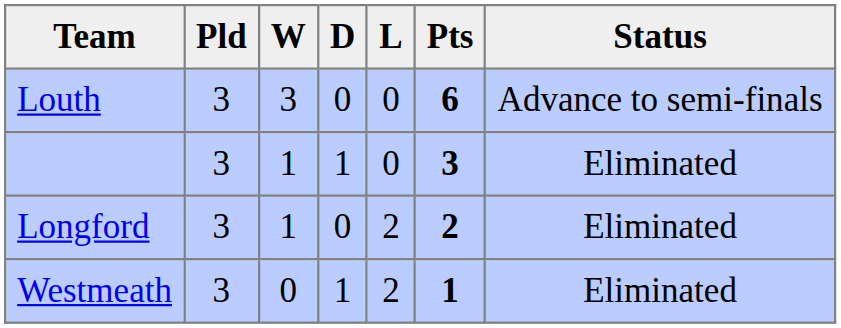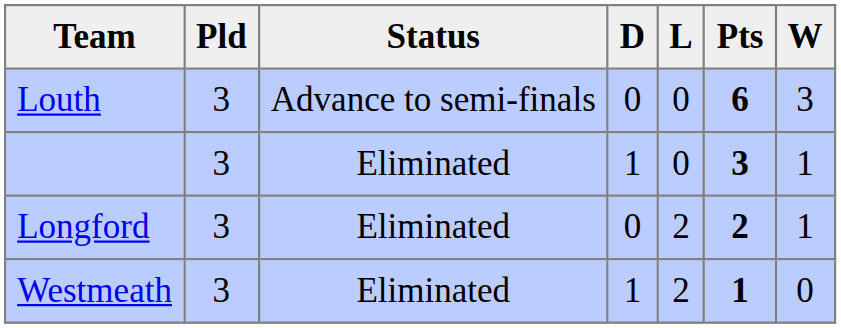 <table style=border-collapse:collapse border=1 cellspacing=0 cellpadding=5>
 <tr align=center bgcolor=#efefef>
 <th>Team</th>
 <th>Pld</th>
-<th>W</th>
+<th>Status</th>
 <th>D</th>
 <th>L</th>
 <th>Pts</th>
-<th>Status</th>
+<th>W</th>
 </tr>
 <tr align=center style="background:#bbccff;">
 <td style="text-align:left;"> <a href='#'>Louth</a></td>
 <td>3</td>
-<td>3</td>
+<td rowspan=1>Advance to semi-finals</td>
 <td>0</td>
 <td>0</td>
 <td><strong>6</strong></td>
-<td rowspan=1>Advance to semi-finals</td>
+<td>3</td>
 </tr>
 <tr align=center style="background:#bbccff;">
 <td style="text-align:left;"> </td>
 <td>3</td>
-<td>1</td>
+<td rowspan=1>Eliminated</td>
 <td>1</td>
 <td>0</td>
 <td><strong>3</strong></td>
-<td rowspan=1>Eliminated</td>
+<td>1</td>
 </tr>
 <tr align=center style="background:#bbccff;">
 <td style="text-align:left;"> <a href='#'>Longford</a></td>
 <td>3</td>
-<td>1</td>
+<td rowspan=1>Eliminated</td>
 <td>0</td>
 <td>2</td>
 <td><strong>2</strong></td>
-<td rowspan=1>Eliminated</td>
+<td>1</td>
 </tr>
 <tr align=center style="background:#bbccff;">
 <td style="text-align:left;"> <a href='#'>Westmeath</a></td>
 <td>3</td>
-<td>0</td>
+<td rowspan=1>Eliminated</td>
 <td>1</td>
 <td>2</td>
 <td><strong>1</strong></td>
-<td rowspan=1>Eliminated</td>
+<td>0</td>
 </tr>
 </table>
